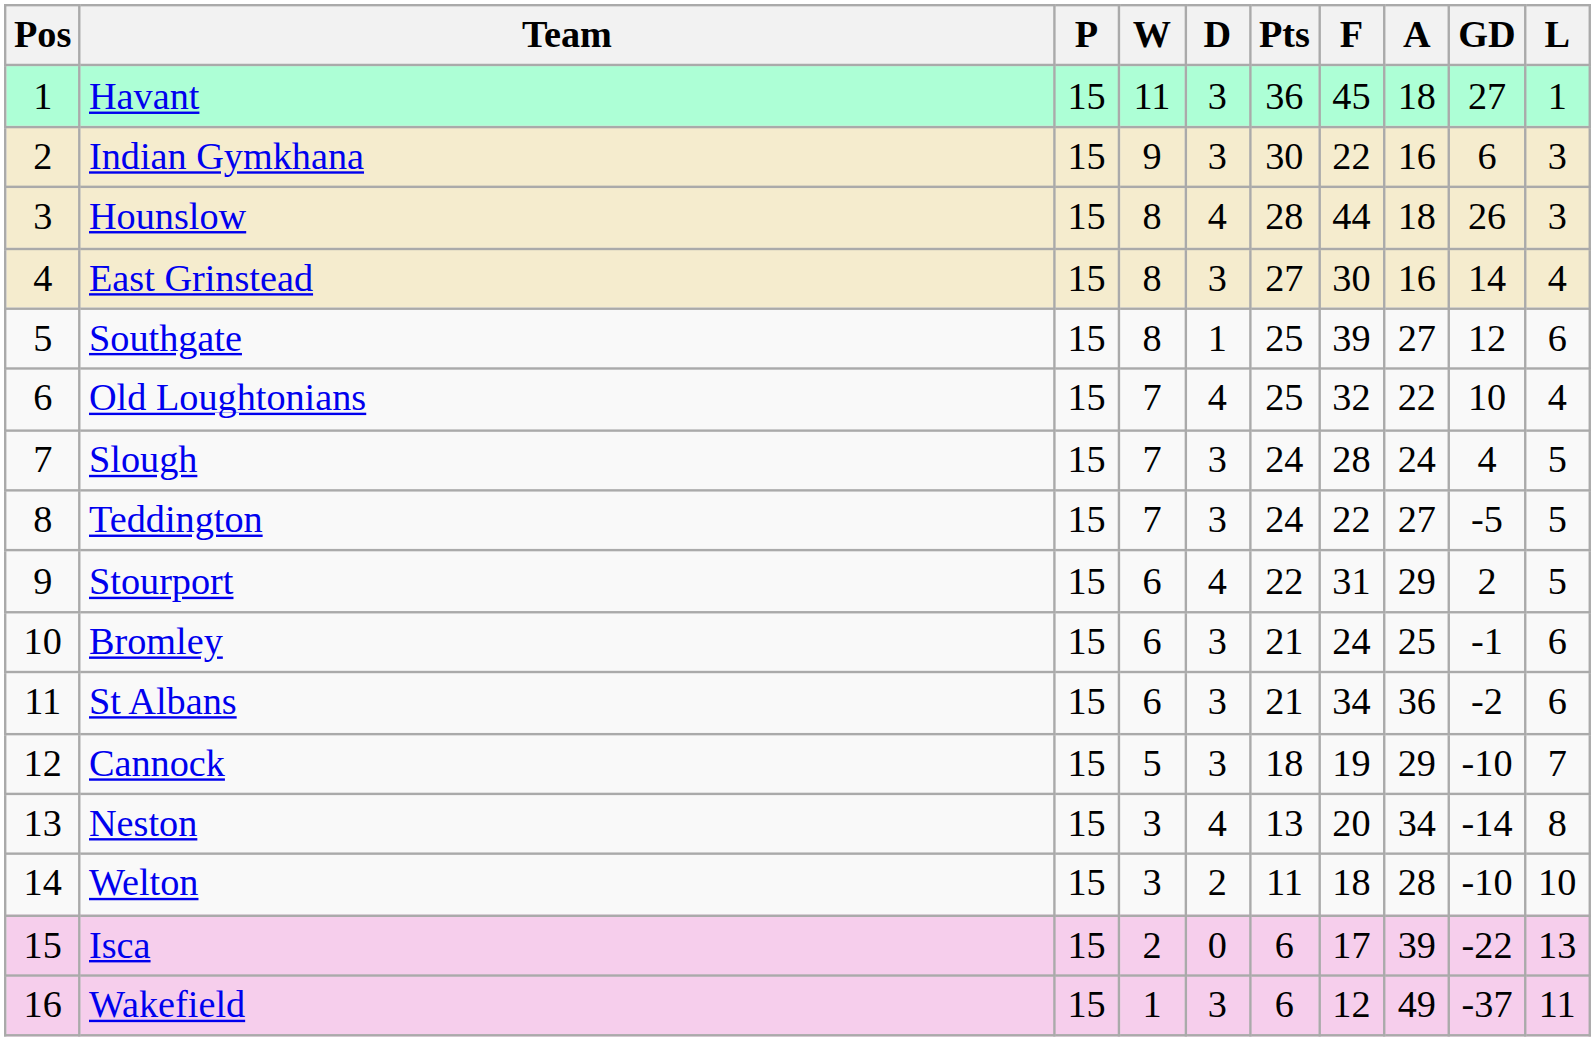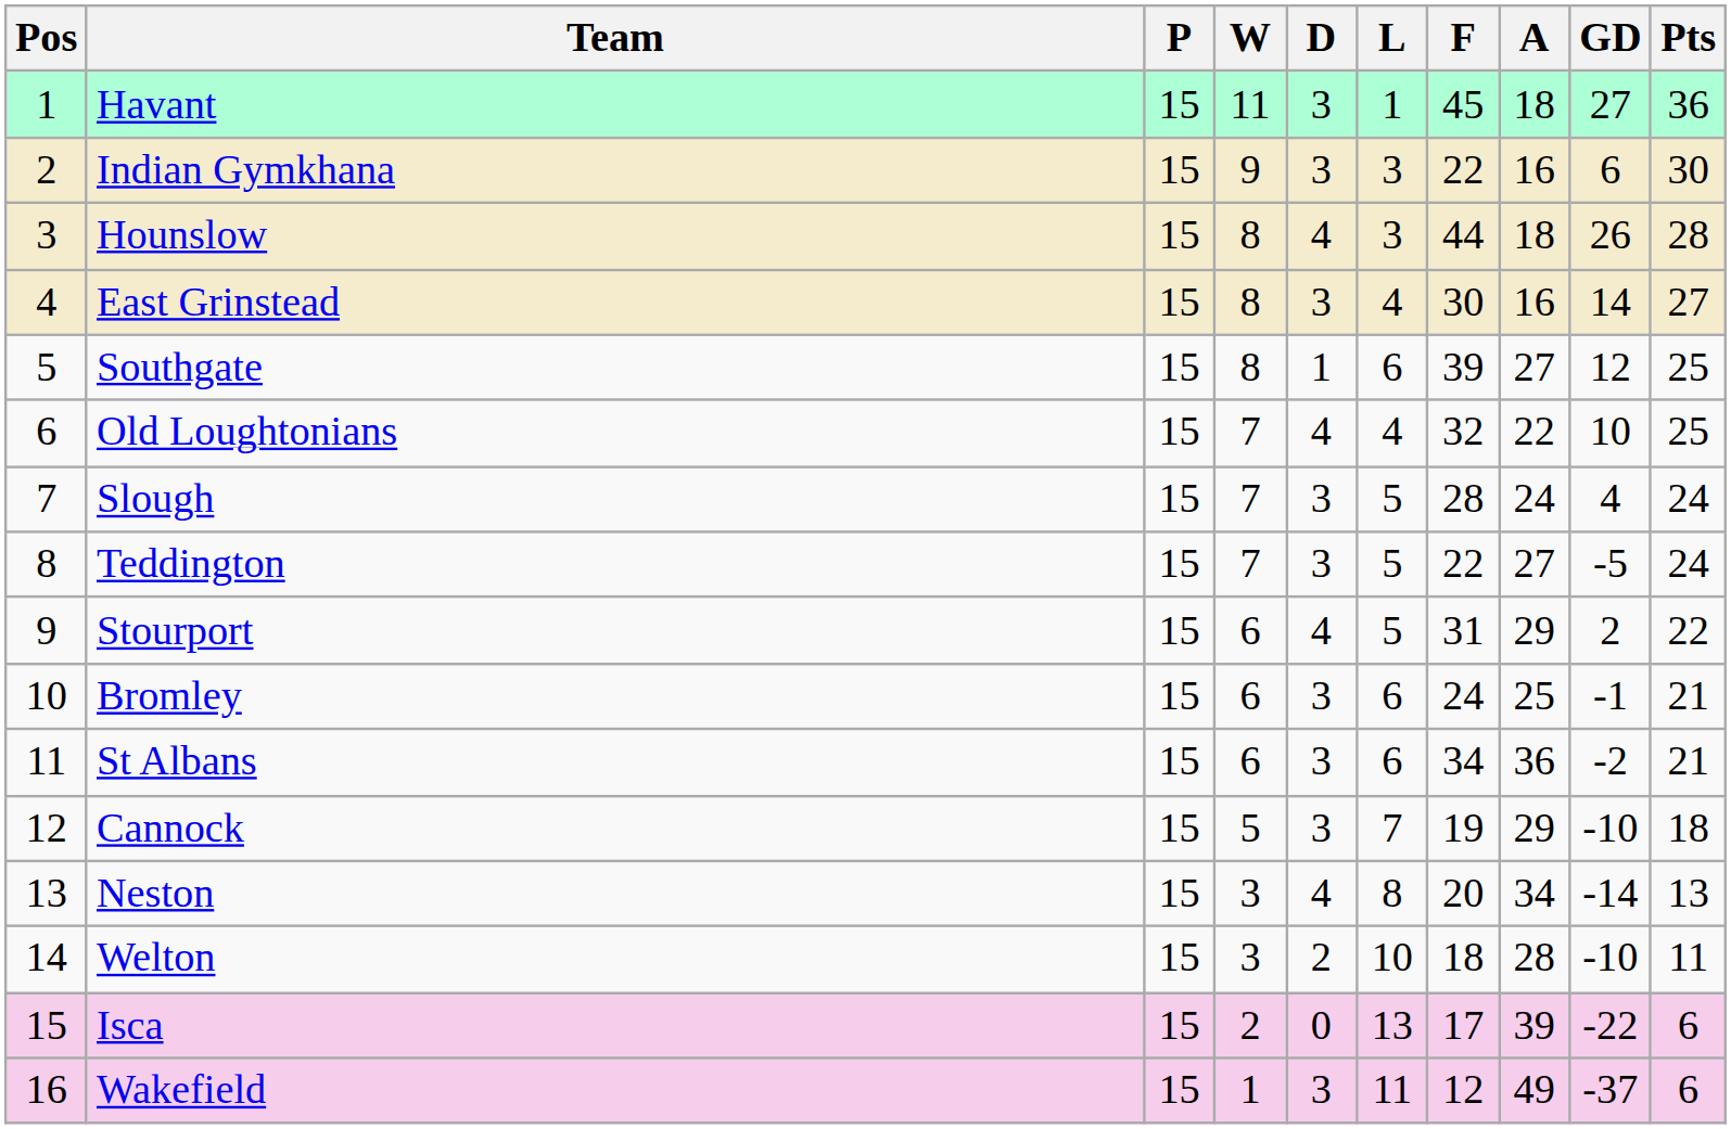 <table class="wikitable" style="font-size: 100%">
 <tr>
 <th width=20>Pos</th>
 <th width=400>Team</th>
 <th width=20>P</th>
 <th width=20>W</th>
 <th width=20>D</th>
-<th width=20>Pts</th>
+<th width=20>L</th>
 <th width=20>F</th>
 <th width=20>A</th>
 <th width=20>GD</th>
-<th width=20>L</th>
+<th width=20>Pts</th>
 </tr>
 <tr align=center style="background: #ADFFD6;">
 <td>1</td>
 <td align="left"><a href='#'>Havant</a></td>
 <td>15</td>
 <td>11</td>
 <td>3</td>
-<td>36</td>
+<td>1</td>
 <td>45</td>
 <td>18</td>
 <td>27</td>
-<td>1</td>
+<td>36</td>
 </tr>
 <tr align=center style="background: #F5ECCE;">
 <td>2</td>
 <td align="left"><a href='#'>Indian Gymkhana</a></td>
 <td>15</td>
 <td>9</td>
 <td>3</td>
-<td>30</td>
+<td>3</td>
 <td>22</td>
 <td>16</td>
 <td>6</td>
-<td>3</td>
+<td>30</td>
 </tr>
 <tr align=center style="background: #F5ECCE;">
 <td>3</td>
 <td align="left"><a href='#'>Hounslow</a></td>
 <td>15</td>
 <td>8</td>
 <td>4</td>
-<td>28</td>
+<td>3</td>
 <td>44</td>
 <td>18</td>
 <td>26</td>
-<td>3</td>
+<td>28</td>
 </tr>
 <tr align=center style="background: #F5ECCE;">
 <td>4</td>
 <td align="left"><a href='#'>East Grinstead</a></td>
 <td>15</td>
 <td>8</td>
 <td>3</td>
-<td>27</td>
+<td>4</td>
 <td>30</td>
 <td>16</td>
 <td>14</td>
-<td>4</td>
+<td>27</td>
 </tr>
 <tr align=center>
 <td>5</td>
 <td align="left"><a href='#'>Southgate</a></td>
 <td>15</td>
 <td>8</td>
 <td>1</td>
-<td>25</td>
+<td>6</td>
 <td>39</td>
 <td>27</td>
 <td>12</td>
-<td>6</td>
+<td>25</td>
 </tr>
 <tr align=center>
 <td>6</td>
 <td align="left"><a href='#'>Old Loughtonians</a></td>
 <td>15</td>
 <td>7</td>
 <td>4</td>
-<td>25</td>
+<td>4</td>
 <td>32</td>
 <td>22</td>
 <td>10</td>
-<td>4</td>
+<td>25</td>
 </tr>
 <tr align=center>
 <td>7</td>
 <td align="left"><a href='#'>Slough</a></td>
 <td>15</td>
 <td>7</td>
 <td>3</td>
-<td>24</td>
+<td>5</td>
 <td>28</td>
 <td>24</td>
 <td>4</td>
-<td>5</td>
+<td>24</td>
 </tr>
 <tr align=center>
 <td>8</td>
 <td align="left"><a href='#'>Teddington</a></td>
 <td>15</td>
 <td>7</td>
 <td>3</td>
-<td>24</td>
+<td>5</td>
 <td>22</td>
 <td>27</td>
 <td>-5</td>
-<td>5</td>
+<td>24</td>
 </tr>
 <tr align=center>
 <td>9</td>
 <td align="left"><a href='#'>Stourport</a></td>
 <td>15</td>
 <td>6</td>
 <td>4</td>
-<td>22</td>
+<td>5</td>
 <td>31</td>
 <td>29</td>
 <td>2</td>
-<td>5</td>
+<td>22</td>
 </tr>
 <tr align=center>
 <td>10</td>
 <td align="left"><a href='#'>Bromley</a></td>
 <td>15</td>
 <td>6</td>
 <td>3</td>
-<td>21</td>
+<td>6</td>
 <td>24</td>
 <td>25</td>
 <td>-1</td>
-<td>6</td>
+<td>21</td>
 </tr>
 <tr align=center>
 <td>11</td>
 <td align="left"><a href='#'>St Albans</a></td>
 <td>15</td>
 <td>6</td>
 <td>3</td>
-<td>21</td>
+<td>6</td>
 <td>34</td>
 <td>36</td>
 <td>-2</td>
-<td>6</td>
+<td>21</td>
 </tr>
 <tr align=center>
 <td>12</td>
 <td align="left"><a href='#'>Cannock</a></td>
 <td>15</td>
 <td>5</td>
 <td>3</td>
-<td>18</td>
+<td>7</td>
 <td>19</td>
 <td>29</td>
 <td>-10</td>
-<td>7</td>
+<td>18</td>
 </tr>
 <tr align=center>
 <td>13</td>
 <td align="left"><a href='#'>Neston</a></td>
 <td>15</td>
 <td>3</td>
 <td>4</td>
-<td>13</td>
+<td>8</td>
 <td>20</td>
 <td>34</td>
 <td>-14</td>
-<td>8</td>
+<td>13</td>
 </tr>
 <tr align=center>
 <td>14</td>
 <td align="left"><a href='#'>Welton</a></td>
 <td>15</td>
 <td>3</td>
 <td>2</td>
-<td>11</td>
+<td>10</td>
 <td>18</td>
 <td>28</td>
 <td>-10</td>
-<td>10</td>
+<td>11</td>
 </tr>
 <tr align=center style="background: #F6CEEC;">
 <td>15</td>
 <td align="left"><a href='#'>Isca</a></td>
 <td>15</td>
 <td>2</td>
 <td>0</td>
-<td>6</td>
+<td>13</td>
 <td>17</td>
 <td>39</td>
 <td>-22</td>
-<td>13</td>
+<td>6</td>
 </tr>
 <tr align=center style="background: #F6CEEC;">
 <td>16</td>
 <td align="left"><a href='#'>Wakefield</a></td>
 <td>15</td>
 <td>1</td>
 <td>3</td>
-<td>6</td>
+<td>11</td>
 <td>12</td>
 <td>49</td>
 <td>-37</td>
-<td>11</td>
+<td>6</td>
 </tr>
 </table>
